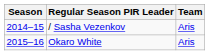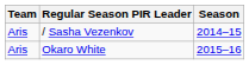 <table class="wikitable"  style="text-align:left;">
 <tr>
+<th>Team</th>
+<th>Regular Season PIR Leader</th>
 <th>Season</th>
-<th>Regular Season PIR Leader</th>
-<th>Team</th>
 </tr>
 <tr>
+<td><a href='#'>Aris</a></td>
+<td style="text-align:left">/ <a href='#'>Sasha Vezenkov</a></td>
 <td><a href='#'>2014–15</a></td>
-<td style="text-align:left">/ <a href='#'>Sasha Vezenkov</a></td>
-<td><a href='#'>Aris</a></td>
 </tr>
 <tr>
+<td><a href='#'>Aris</a></td>
+<td style="text-align:left"> <a href='#'>Okaro White</a></td>
 <td><a href='#'>2015–16</a></td>
-<td style="text-align:left"> <a href='#'>Okaro White</a></td>
-<td><a href='#'>Aris</a></td>
 </tr>
 </table>
